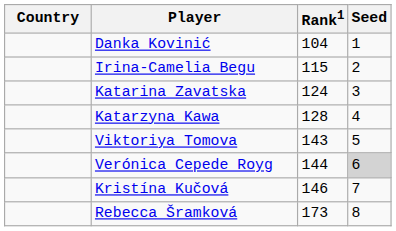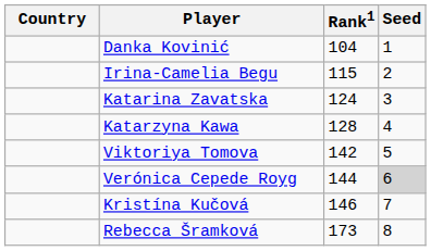 <table class="sortable wikitable">
 <tr>
 <th width="70">Country</th>
 <th width="175">Player</th>
 <th>Rank<sup>1</sup></th>
 <th>Seed</th>
 </tr>
 <tr>
 <td></td>
 <td><a href='#'>Danka Kovinić</a></td>
 <td>104</td>
 <td>1</td>
 </tr>
 <tr>
 <td></td>
 <td><a href='#'>Irina-Camelia Begu</a></td>
 <td>115</td>
 <td>2</td>
 </tr>
 <tr>
 <td></td>
 <td><a href='#'>Katarina Zavatska</a></td>
 <td>124</td>
 <td>3</td>
 </tr>
 <tr>
 <td></td>
 <td><a href='#'>Katarzyna Kawa</a></td>
 <td>128</td>
 <td>4</td>
 </tr>
 <tr>
 <td></td>
 <td><a href='#'>Viktoriya Tomova</a></td>
-<td>143</td>
+<td>142</td>
 <td>5</td>
 </tr>
 <tr>
 <td></td>
 <td><a href='#'>Verónica Cepede Royg</a></td>
 <td>144</td>
 <td style="background: lightgrey;">6</td>
 </tr>
 <tr>
 <td></td>
 <td><a href='#'>Kristína Kučová</a></td>
 <td>146</td>
 <td>7</td>
 </tr>
 <tr>
 <td></td>
 <td><a href='#'>Rebecca Šramková</a></td>
 <td>173</td>
 <td>8</td>
 </tr>
 </table>
